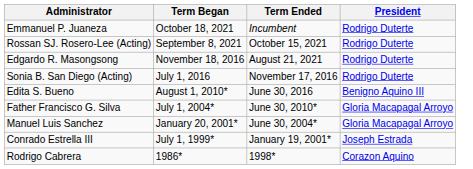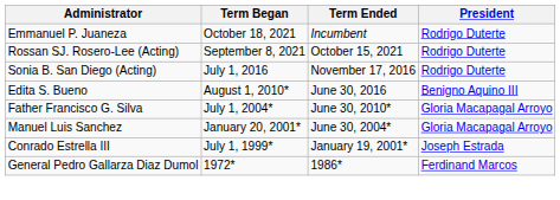 <table class=wikitable>
 <tr>
 <th>Administrator</th>
 <th>Term Began</th>
 <th>Term Ended</th>
 <th><a href='#'>President</a></th>
 </tr>
 <tr>
 <td>Emmanuel P. Juaneza</td>
 <td>October 18, 2021</td>
 <td><em>Incumbent</em></td>
 <td><a href='#'>Rodrigo Duterte</a></td>
 </tr>
 <tr>
 <td>Rossan SJ. Rosero-Lee (Acting)</td>
 <td>September 8, 2021</td>
 <td>October 15, 2021</td>
-<td><a href='#'>Rodrigo Duterte</a></td>
-</tr>
-<tr>
-<td>Edgardo R. Masongsong</td>
-<td>November 18, 2016</td>
-<td>August 21, 2021</td>
 <td><a href='#'>Rodrigo Duterte</a></td>
 </tr>
 <tr>
 <td>Sonia B. San Diego (Acting)</td>
 <td>July 1, 2016</td>
 <td>November 17, 2016</td>
 <td><a href='#'>Rodrigo Duterte</a></td>
 </tr>
 <tr>
 <td>Edita S. Bueno</td>
 <td>August 1, 2010*</td>
 <td>June 30, 2016</td>
 <td><a href='#'>Benigno Aquino III</a></td>
 </tr>
 <tr>
 <td>Father Francisco G. Silva</td>
 <td>July 1, 2004*</td>
 <td>June 30, 2010*</td>
 <td><a href='#'>Gloria Macapagal Arroyo</a></td>
 </tr>
 <tr>
 <td>Manuel Luis Sanchez</td>
 <td>January 20, 2001*</td>
 <td>June 30, 2004*</td>
 <td><a href='#'>Gloria Macapagal Arroyo</a></td>
 </tr>
 <tr>
 <td>Conrado Estrella III</td>
 <td>July 1, 1999*</td>
 <td>January 19, 2001*</td>
 <td><a href='#'>Joseph Estrada</a></td>
 </tr>
 <tr>
-<td>Rodrigo Cabrera</td>
+<td>General Pedro Gallarza Diaz Dumol</td>
+<td>1972*</td>
 <td>1986*</td>
-<td>1998*</td>
-<td><a href='#'>Corazon Aquino</a></td>
+<td><a href='#'>Ferdinand Marcos</a></td>
 </tr>
 </table>
